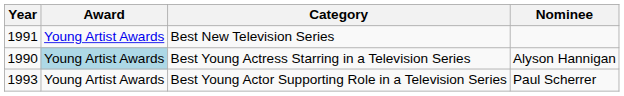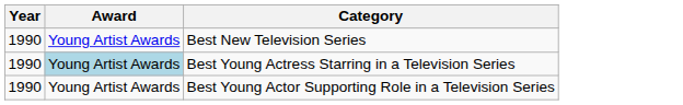 <table class="wikitable sortable">
 <tr>
 <th>Year</th>
 <th>Award</th>
 <th>Category</th>
-<th>Nominee</th>
 </tr>
 <tr>
-<td>1991</td>
+<td>1990</td>
 <td><a href='#'>Young Artist Awards</a></td>
 <td>Best New Television Series</td>
-<td></td>
 </tr>
 <tr>
 <td>1990</td>
 <td style="background: lightblue;">Young Artist Awards</td>
 <td>Best Young Actress Starring in a Television Series</td>
-<td>Alyson Hannigan</td>
 </tr>
 <tr>
-<td>1993</td>
+<td>1990</td>
 <td>Young Artist Awards</td>
 <td>Best Young Actor Supporting Role in a Television Series</td>
-<td>Paul Scherrer</td>
 </tr>
 </table>
